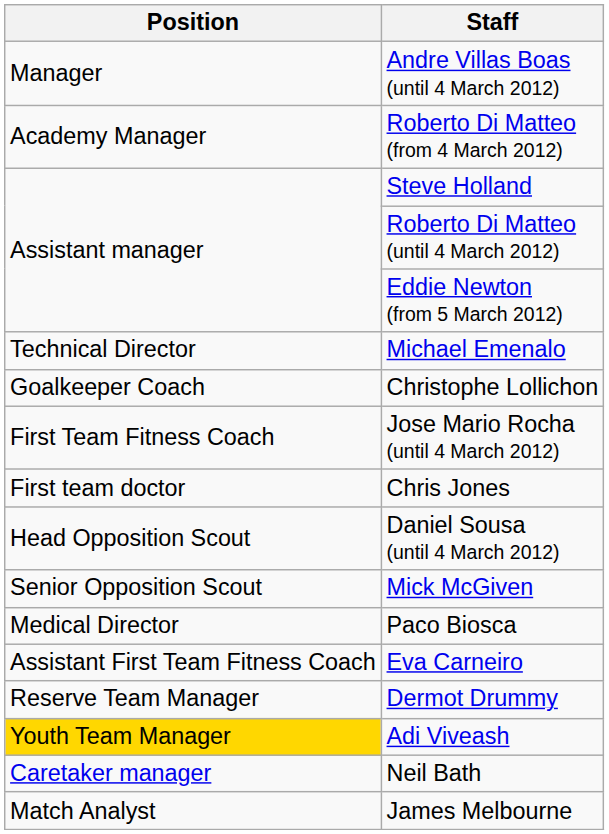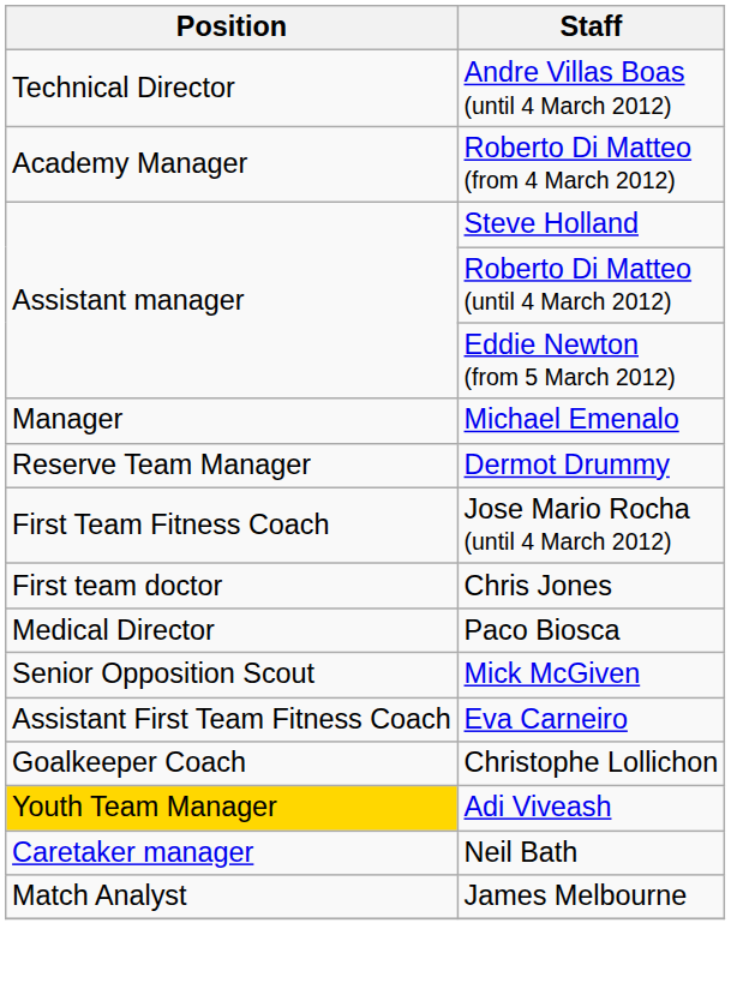 <table class="wikitable">
 <tr>
 <th>Position</th>
 <th>Staff</th>
 </tr>
 <tr>
-<td>Manager</td>
+<td>Technical Director</td>
 <td> <a href='#'>Andre Villas Boas</a><br><small> (until 4 March 2012) </small></td>
 </tr>
 <tr>
 <td>Academy Manager</td>
 <td> <a href='#'>Roberto Di Matteo</a><br><small> (from 4 March 2012) </small></td>
 </tr>
 <tr>
 <td rowspan="3">Assistant manager</td>
 <td> <a href='#'>Steve Holland</a></td>
 </tr>
 <tr>
 <td> <a href='#'>Roberto Di Matteo</a><br><small> (until 4 March 2012) </small></td>
 </tr>
 <tr>
 <td> <a href='#'>Eddie Newton</a><br><small> (from 5 March 2012) </small></td>
 </tr>
 <tr>
-<td>Technical Director</td>
+<td>Manager</td>
 <td> <a href='#'>Michael Emenalo</a></td>
 </tr>
 <tr>
-<td>Goalkeeper Coach</td>
-<td> Christophe Lollichon</td>
+<td>Reserve Team Manager</td>
+<td> <a href='#'>Dermot Drummy</a></td>
 </tr>
 <tr>
 <td>First Team Fitness Coach</td>
 <td> Jose Mario Rocha<br><small> (until 4 March 2012) </small></td>
 </tr>
 <tr>
 <td>First team doctor</td>
 <td> Chris Jones</td>
 </tr>
 <tr>
-<td>Head Opposition Scout</td>
-<td> Daniel Sousa<br><small> (until 4 March 2012) </small></td>
+<td>Medical Director</td>
+<td> Paco Biosca</td>
 </tr>
 <tr>
 <td>Senior Opposition Scout</td>
 <td> <a href='#'>Mick McGiven</a></td>
 </tr>
 <tr>
-<td>Medical Director</td>
-<td> Paco Biosca</td>
-</tr>
-<tr>
 <td>Assistant First Team Fitness Coach</td>
 <td> <a href='#'>Eva Carneiro</a></td>
 </tr>
 <tr>
-<td>Reserve Team Manager</td>
-<td> <a href='#'>Dermot Drummy</a></td>
+<td>Goalkeeper Coach</td>
+<td> Christophe Lollichon</td>
 </tr>
 <tr>
 <td style="background: gold;">Youth Team Manager</td>
 <td> <a href='#'>Adi Viveash</a></td>
 </tr>
 <tr>
 <td><a href='#'>Caretaker manager</a></td>
 <td> Neil Bath</td>
 </tr>
 <tr>
 <td>Match Analyst</td>
 <td> James Melbourne</td>
 </tr>
 <tr>
 </tr>
 </table>
